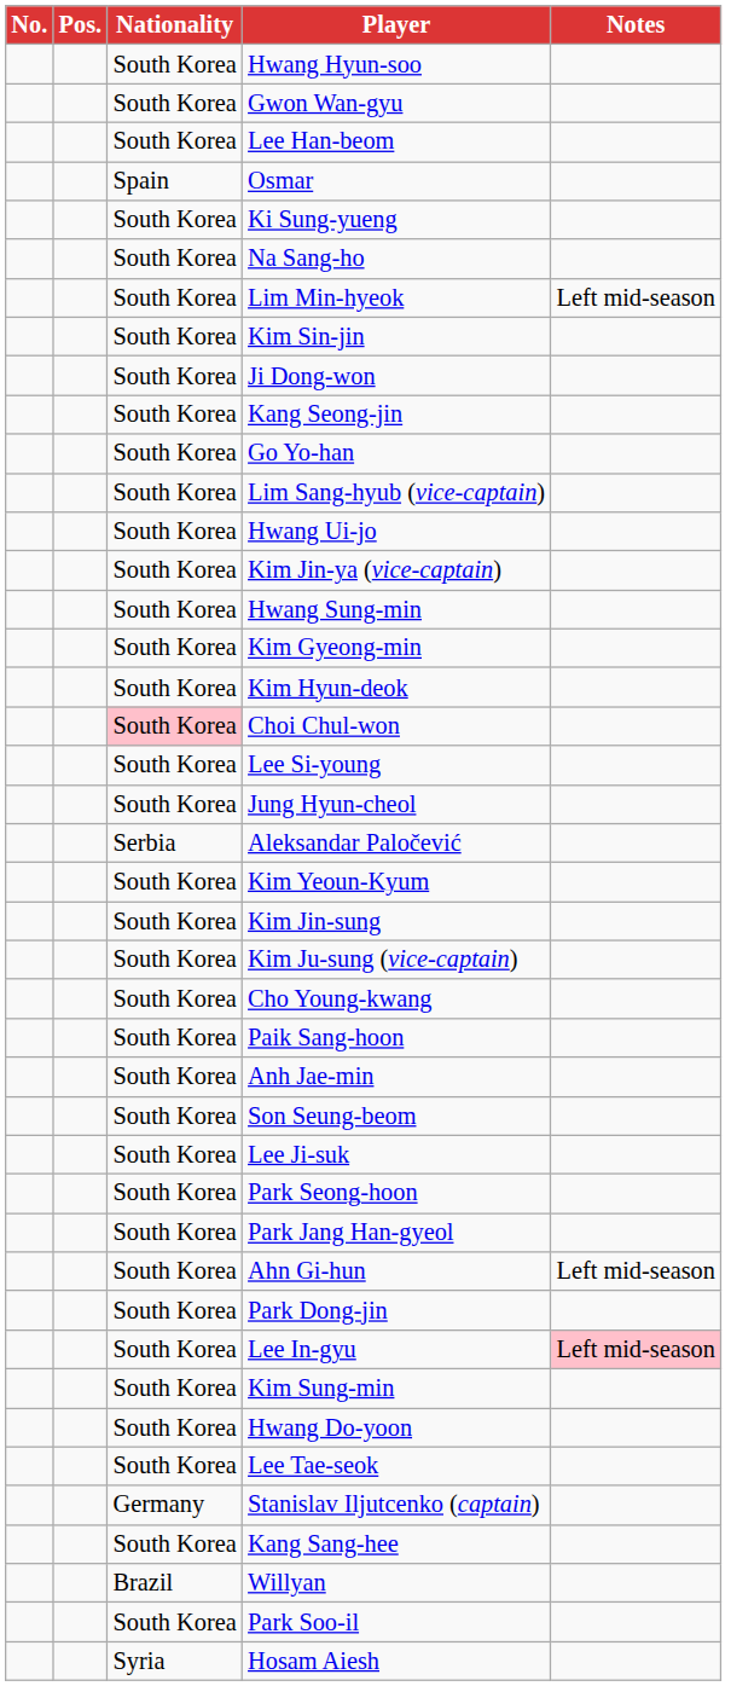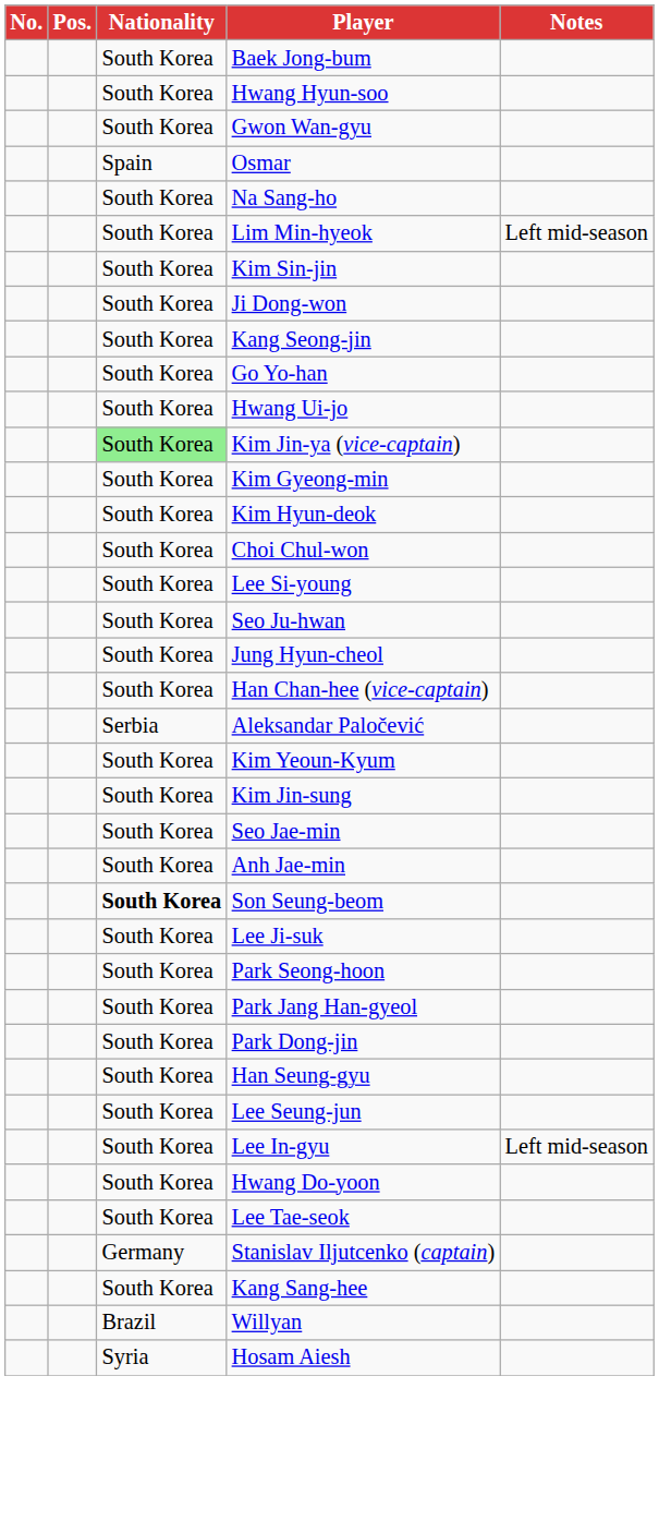 <table class="wikitable sortable" style="text-align: left">
 <tr>
 <th style="color:#FFFFFF; background:#DC3535;">No.</th>
 <th style="color:#FFFFFF; background:#DC3535;">Pos.</th>
 <th style="color:#FFFFFF; background:#DC3535;">Nationality</th>
 <th style="color:#FFFFFF; background:#DC3535;">Player</th>
 <th style="color:#FFFFFF; background:#DC3535;">Notes</th>
+</tr>
+<tr>
+<td></td>
+<td></td>
+<td> South Korea</td>
+<td><a href='#'>Baek Jong-bum</a></td>
+<td></td>
 </tr>
 <tr>
 <td></td>
 <td></td>
 <td> South Korea</td>
 <td><a href='#'>Hwang Hyun-soo</a></td>
 <td></td>
 </tr>
 <tr>
 <td></td>
 <td></td>
 <td> South Korea</td>
 <td><a href='#'>Gwon Wan-gyu</a></td>
 <td></td>
 </tr>
 <tr>
 <td></td>
 <td></td>
-<td> South Korea</td>
-<td><a href='#'>Lee Han-beom</a></td>
-<td></td>
-</tr>
-<tr>
-<td></td>
-<td></td>
 <td> Spain</td>
 <td><a href='#'>Osmar</a></td>
-<td></td>
-</tr>
-<tr>
-<td></td>
-<td></td>
-<td> South Korea</td>
-<td><a href='#'>Ki Sung-yueng</a></td>
 <td></td>
 </tr>
 <tr>
 <td></td>
 <td></td>
 <td> South Korea</td>
 <td><a href='#'>Na Sang-ho</a></td>
 <td></td>
 </tr>
 <tr>
 <td></td>
 <td></td>
 <td> South Korea</td>
 <td><a href='#'>Lim Min-hyeok</a></td>
 <td>Left mid-season</td>
 </tr>
 <tr>
 <td></td>
 <td></td>
 <td> South Korea</td>
 <td><a href='#'>Kim Sin-jin</a></td>
 <td></td>
 </tr>
 <tr>
 <td></td>
 <td></td>
 <td> South Korea</td>
 <td><a href='#'>Ji Dong-won</a></td>
 <td></td>
 </tr>
 <tr>
 <td></td>
 <td></td>
 <td> South Korea</td>
 <td><a href='#'>Kang Seong-jin</a></td>
 <td></td>
 </tr>
 <tr>
 <td></td>
 <td></td>
 <td> South Korea</td>
 <td><a href='#'>Go Yo-han</a></td>
 <td></td>
 </tr>
 <tr>
 <td></td>
 <td></td>
 <td> South Korea</td>
-<td><a href='#'>Lim Sang-hyub</a> (<a href='#'><em>vice-captain</em></a>)</td>
-<td></td>
-</tr>
-<tr>
-<td></td>
-<td></td>
-<td> South Korea</td>
 <td><a href='#'>Hwang Ui-jo</a></td>
 <td></td>
 </tr>
 <tr>
 <td></td>
 <td></td>
-<td> South Korea</td>
+<td style="background: lightgreen;"> South Korea</td>
 <td><a href='#'>Kim Jin-ya</a> (<a href='#'><em>vice-captain</em></a>)</td>
-<td></td>
-</tr>
-<tr>
-<td></td>
-<td></td>
-<td> South Korea</td>
-<td><a href='#'>Hwang Sung-min</a></td>
 <td></td>
 </tr>
 <tr>
 <td></td>
 <td></td>
 <td> South Korea</td>
 <td><a href='#'>Kim Gyeong-min</a></td>
 <td></td>
 </tr>
 <tr>
 <td></td>
 <td></td>
 <td> South Korea</td>
 <td><a href='#'>Kim Hyun-deok</a></td>
 <td></td>
 </tr>
 <tr>
 <td></td>
 <td></td>
-<td style="background: pink;"> South Korea</td>
+<td> South Korea</td>
 <td><a href='#'>Choi Chul-won</a></td>
 <td></td>
 </tr>
 <tr>
 <td></td>
 <td></td>
 <td> South Korea</td>
 <td><a href='#'>Lee Si-young</a></td>
 <td></td>
 </tr>
 <tr>
 <td></td>
 <td></td>
 <td> South Korea</td>
+<td><a href='#'>Seo Ju-hwan</a></td>
+<td></td>
+</tr>
+<tr>
+<td></td>
+<td></td>
+<td> South Korea</td>
 <td><a href='#'>Jung Hyun-cheol</a></td>
+<td></td>
+</tr>
+<tr>
+<td></td>
+<td></td>
+<td> South Korea</td>
+<td><a href='#'>Han Chan-hee</a> (<a href='#'><em>vice-captain</em></a>)</td>
 <td></td>
 </tr>
 <tr>
 <td></td>
 <td></td>
 <td> Serbia</td>
 <td><a href='#'>Aleksandar Paločević</a></td>
 <td></td>
 </tr>
 <tr>
 <td></td>
 <td></td>
 <td> South Korea</td>
 <td><a href='#'>Kim Yeoun-Kyum</a></td>
 <td></td>
 </tr>
 <tr>
 <td></td>
 <td></td>
 <td> South Korea</td>
 <td><a href='#'>Kim Jin-sung</a></td>
 <td></td>
 </tr>
 <tr>
 <td></td>
 <td></td>
 <td> South Korea</td>
-<td><a href='#'>Kim Ju-sung</a> (<a href='#'><em>vice-captain</em></a>)</td>
-<td></td>
-</tr>
-<tr>
-<td></td>
-<td></td>
-<td> South Korea</td>
-<td><a href='#'>Cho Young-kwang</a></td>
-<td></td>
-</tr>
-<tr>
-<td></td>
-<td></td>
-<td> South Korea</td>
-<td><a href='#'>Paik Sang-hoon</a></td>
+<td><a href='#'>Seo Jae-min</a></td>
 <td></td>
 </tr>
 <tr>
 <td></td>
 <td></td>
 <td> South Korea</td>
 <td><a href='#'>Anh Jae-min</a></td>
 <td></td>
 </tr>
 <tr>
 <td></td>
 <td></td>
-<td> South Korea</td>
+<td><strong> South Korea</strong></td>
 <td><a href='#'>Son Seung-beom</a></td>
 <td></td>
 </tr>
 <tr>
 <td></td>
 <td></td>
 <td> South Korea</td>
 <td><a href='#'>Lee Ji-suk</a></td>
 <td></td>
 </tr>
 <tr>
 <td></td>
 <td></td>
 <td> South Korea</td>
 <td><a href='#'>Park Seong-hoon</a></td>
 <td></td>
 </tr>
 <tr>
 <td></td>
 <td></td>
 <td> South Korea</td>
 <td><a href='#'>Park Jang Han-gyeol</a></td>
 <td></td>
 </tr>
 <tr>
 <td></td>
 <td></td>
 <td> South Korea</td>
-<td><a href='#'>Ahn Gi-hun</a></td>
-<td>Left mid-season</td>
-</tr>
-<tr>
-<td></td>
-<td></td>
-<td> South Korea</td>
 <td><a href='#'>Park Dong-jin</a></td>
 <td></td>
 </tr>
 <tr>
 <td></td>
 <td></td>
 <td> South Korea</td>
-<td><a href='#'>Lee In-gyu</a></td>
-<td style="background: pink;">Left mid-season</td>
+<td><a href='#'>Han Seung-gyu</a></td>
+<td></td>
 </tr>
 <tr>
 <td></td>
 <td></td>
 <td> South Korea</td>
-<td><a href='#'>Kim Sung-min</a></td>
+<td><a href='#'>Lee Seung-jun</a></td>
 <td></td>
+</tr>
+<tr>
+<td></td>
+<td></td>
+<td> South Korea</td>
+<td><a href='#'>Lee In-gyu</a></td>
+<td>Left mid-season</td>
 </tr>
 <tr>
 <td></td>
 <td></td>
 <td> South Korea</td>
 <td><a href='#'>Hwang Do-yoon</a></td>
 <td></td>
 </tr>
 <tr>
 <td></td>
 <td></td>
 <td> South Korea</td>
 <td><a href='#'>Lee Tae-seok</a></td>
 <td></td>
 </tr>
 <tr>
 <td></td>
 <td></td>
 <td> Germany</td>
 <td><a href='#'>Stanislav Iljutcenko</a> (<a href='#'><em>captain</em></a>)</td>
 <td></td>
 </tr>
 <tr>
 <td></td>
 <td></td>
 <td> South Korea</td>
 <td><a href='#'>Kang Sang-hee</a></td>
 <td></td>
 </tr>
 <tr>
 <td></td>
 <td></td>
 <td> Brazil</td>
 <td><a href='#'>Willyan</a></td>
 <td></td>
 </tr>
 <tr>
 <td></td>
 <td></td>
-<td> South Korea</td>
-<td><a href='#'>Park Soo-il</a></td>
-<td></td>
-</tr>
-<tr>
-<td></td>
-<td></td>
 <td> Syria</td>
 <td><a href='#'>Hosam Aiesh</a></td>
 </tr>
 </table>
